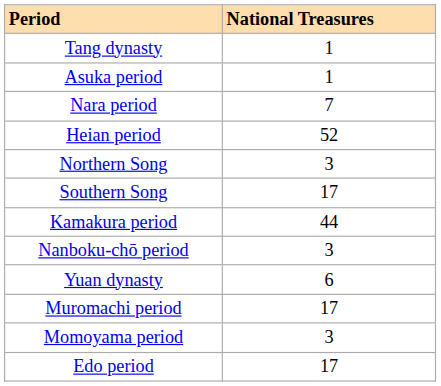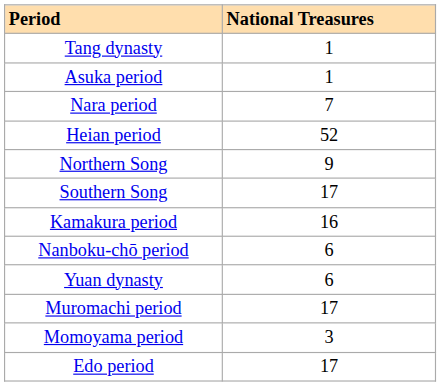 <table class="wikitable" style="width:30%; text-align:center; background:#fff; float:left;">
 <tr>
 <th style="text-align:left; background:#ffdead;">Period</th>
 <th style="text-align:left; background:#ffdead;">National Treasures</th>
 </tr>
 <tr>
 <td><a href='#'>Tang dynasty</a></td>
 <td>1</td>
 </tr>
 <tr>
 <td><a href='#'>Asuka period</a></td>
 <td>1</td>
 </tr>
 <tr>
 <td><a href='#'>Nara period</a></td>
 <td>7</td>
 </tr>
 <tr>
 <td><a href='#'>Heian period</a></td>
 <td>52</td>
 </tr>
 <tr>
 <td><a href='#'>Northern Song</a></td>
-<td>3</td>
+<td>9</td>
 </tr>
 <tr>
 <td><a href='#'>Southern Song</a></td>
 <td>17</td>
 </tr>
 <tr>
 <td><a href='#'>Kamakura period</a></td>
-<td>44</td>
+<td>16</td>
 </tr>
 <tr>
 <td><a href='#'>Nanboku-chō period</a></td>
-<td>3</td>
+<td>6</td>
 </tr>
 <tr>
 <td><a href='#'>Yuan dynasty</a></td>
 <td>6</td>
 </tr>
 <tr>
 <td><a href='#'>Muromachi period</a></td>
 <td>17</td>
 </tr>
 <tr>
 <td><a href='#'>Momoyama period</a></td>
 <td>3</td>
 </tr>
 <tr>
 <td><a href='#'>Edo period</a></td>
 <td>17</td>
 </tr>
 </table>
